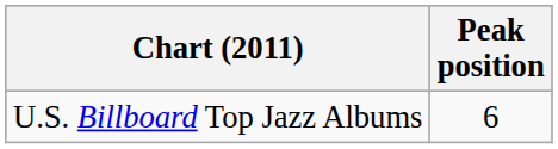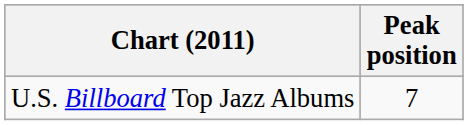 <table class="wikitable">
 <tr>
 <th>Chart (2011)</th>
 <th>Peak<br>position</th>
 </tr>
 <tr>
 <td>U.S. <em><a href='#'>Billboard</a></em> Top Jazz Albums</td>
-<td style="text-align:center;">6</td>
+<td style="text-align:center;">7</td>
 </tr>
 </table>
